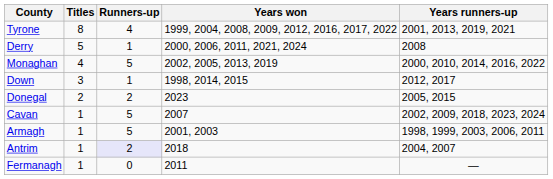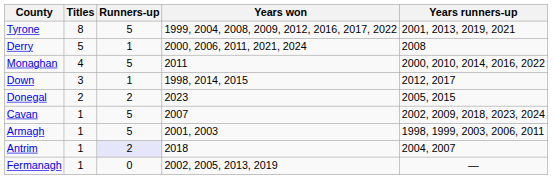 <table class="wikitable sortable" style="text-align:center;">
 <tr>
 <th>County</th>
 <th>Titles</th>
 <th>Runners-up</th>
 <th>Years won</th>
 <th>Years runners-up</th>
 </tr>
 <tr>
 <td style="text-align:left"><a href='#'>Tyrone</a></td>
 <td>8</td>
-<td>4</td>
+<td>5</td>
 <td style="text-align:left">1999, 2004, 2008, 2009, 2012, 2016, 2017, 2022</td>
 <td style="text-align:left">2001, 2013, 2019, 2021</td>
 </tr>
 <tr>
 <td style="text-align:left"><a href='#'>Derry</a></td>
 <td>5</td>
 <td>1</td>
 <td style="text-align:left">2000, 2006, 2011, 2021, 2024</td>
 <td style="text-align:left">2008</td>
 </tr>
 <tr>
 <td style="text-align:left"><a href='#'>Monaghan</a></td>
 <td>4</td>
 <td>5</td>
-<td style="text-align:left">2002, 2005, 2013, 2019</td>
+<td style="text-align:left">2011</td>
 <td style="text-align:left">2000, 2010, 2014, 2016, 2022</td>
 </tr>
 <tr>
 <td style="text-align:left"><a href='#'>Down</a></td>
 <td>3</td>
 <td>1</td>
 <td style="text-align:left">1998, 2014, 2015</td>
 <td style="text-align:left">2012, 2017</td>
 </tr>
 <tr>
 <td style="text-align:left"><a href='#'>Donegal</a></td>
 <td>2</td>
 <td>2</td>
 <td style="text-align:left">2023</td>
 <td style="text-align:left">2005, 2015</td>
 </tr>
 <tr>
 <td style="text-align:left"><a href='#'>Cavan</a></td>
 <td>1</td>
 <td>5</td>
 <td style="text-align:left">2007</td>
 <td style="text-align:left">2002, 2009, 2018, 2023, 2024</td>
 </tr>
 <tr>
 <td style="text-align:left"><a href='#'>Armagh</a></td>
 <td>1</td>
 <td>5</td>
 <td style="text-align:left">2001, 2003</td>
 <td style="text-align:left">1998, 1999, 2003, 2006, 2011</td>
 </tr>
 <tr>
 <td style="text-align:left"><a href='#'>Antrim</a></td>
 <td>1</td>
 <td style="background: lavender;">2</td>
 <td style="text-align:left">2018</td>
 <td style="text-align:left">2004, 2007</td>
 </tr>
 <tr>
 <td style="text-align:left"><a href='#'>Fermanagh</a></td>
 <td>1</td>
 <td>0</td>
-<td style="text-align:left">2011</td>
+<td style="text-align:left">2002, 2005, 2013, 2019</td>
 <td>—</td>
 </tr>
 </table>
